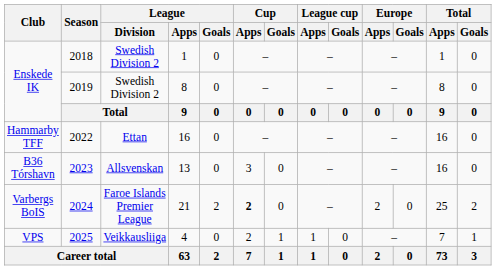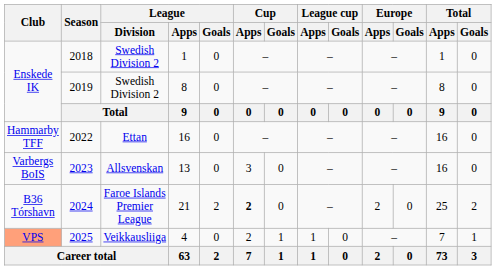 <table class="wikitable" style="text-align:center">
 <tr>
 <th rowspan="2">Club</th>
 <th rowspan="2">Season</th>
 <th colspan="3">League</th>
 <th colspan="2">Cup</th>
 <th colspan="2">League cup</th>
 <th colspan="2">Europe</th>
 <th colspan="2">Total</th>
 </tr>
 <tr>
 <th>Division</th>
 <th>Apps</th>
 <th>Goals</th>
 <th>Apps</th>
 <th>Goals</th>
 <th>Apps</th>
 <th>Goals</th>
 <th>Apps</th>
 <th>Goals</th>
 <th>Apps</th>
 <th>Goals</th>
 </tr>
 <tr>
 <td rowspan="3"><a href='#'>Enskede IK</a></td>
 <td>2018</td>
 <td><a href='#'>Swedish Division 2</a></td>
 <td>1</td>
 <td>0</td>
 <td colspan=2>–</td>
 <td colspan=2>–</td>
 <td colspan=2>–</td>
 <td>1</td>
 <td>0</td>
 </tr>
 <tr>
 <td>2019</td>
 <td>Swedish Division 2</td>
 <td>8</td>
 <td>0</td>
 <td colspan=2>–</td>
 <td colspan=2>–</td>
 <td colspan=2>–</td>
 <td>8</td>
 <td>0</td>
 </tr>
 <tr>
 <th colspan=2>Total</th>
 <th>9</th>
 <th>0</th>
 <th>0</th>
 <th>0</th>
 <th>0</th>
 <th>0</th>
 <th>0</th>
 <th>0</th>
 <th>9</th>
 <th>0</th>
 </tr>
 <tr>
 <td><a href='#'>Hammarby TFF</a></td>
 <td>2022</td>
 <td><a href='#'>Ettan</a></td>
 <td>16</td>
 <td>0</td>
 <td colspan=2>–</td>
 <td colspan=2>–</td>
 <td colspan=2>–</td>
 <td>16</td>
 <td>0</td>
 </tr>
 <tr>
-<td><a href='#'>B36 Tórshavn</a></td>
+<td><a href='#'>Varbergs BoIS</a></td>
 <td><a href='#'>2023</a></td>
 <td><a href='#'>Allsvenskan</a></td>
 <td>13</td>
 <td>0</td>
 <td>3</td>
 <td>0</td>
 <td colspan=2>–</td>
 <td colspan=2>–</td>
 <td>16</td>
 <td>0</td>
 </tr>
 <tr>
-<td><a href='#'>Varbergs BoIS</a></td>
+<td><a href='#'>B36 Tórshavn</a></td>
 <td><a href='#'>2024</a></td>
 <td><a href='#'>Faroe Islands Premier League</a></td>
 <td>21</td>
 <td>2</td>
 <td><strong>2</strong></td>
 <td>0</td>
 <td colspan=2>–</td>
 <td>2</td>
 <td>0</td>
 <td>25</td>
 <td>2</td>
 </tr>
 <tr>
-<td><a href='#'>VPS</a></td>
+<td style="background: lightsalmon;"><a href='#'>VPS</a></td>
 <td><a href='#'>2025</a></td>
 <td><a href='#'>Veikkausliiga</a></td>
 <td>4</td>
 <td>0</td>
 <td>2</td>
 <td>1</td>
 <td>1</td>
 <td>0</td>
 <td colspan=2>–</td>
 <td>7</td>
 <td>1</td>
 </tr>
 <tr>
 <th colspan="3">Career total</th>
 <th>63</th>
 <th>2</th>
 <th>7</th>
 <th>1</th>
 <th>1</th>
 <th>0</th>
 <th>2</th>
 <th>0</th>
 <th>73</th>
 <th>3</th>
 </tr>
 </table>
